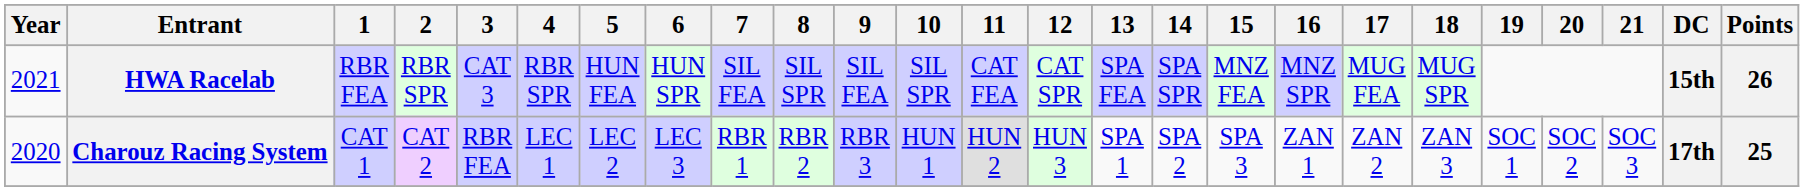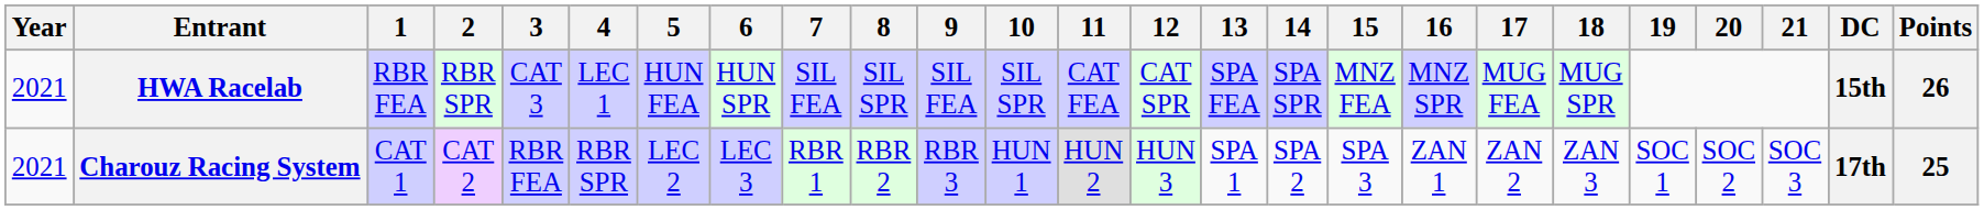 <table class="wikitable" style="text-align:center; font-size:85%">
 <tr>
 <th>Year</th>
 <th>Entrant</th>
 <th>1</th>
 <th>2</th>
 <th>3</th>
 <th>4</th>
 <th>5</th>
 <th>6</th>
 <th>7</th>
 <th>8</th>
 <th>9</th>
 <th>10</th>
 <th>11</th>
 <th>12</th>
 <th>13</th>
 <th>14</th>
 <th>15</th>
 <th>16</th>
 <th>17</th>
 <th>18</th>
 <th>19</th>
 <th>20</th>
 <th>21</th>
 <th>DC</th>
 <th>Points</th>
 </tr>
 <tr>
 <td><a href='#'>2021</a></td>
 <th nowrap><a href='#'>HWA Racelab</a></th>
 <td style="background:#CFCFFF;"><a href='#'>RBR<br>FEA</a><br></td>
 <td style="background:#DFFFDF;"><a href='#'>RBR<br>SPR</a><br></td>
 <td style="background:#CFCFFF;"><a href='#'>CAT<br>3</a><br></td>
-<td style="background:#CFCFFF;"><a href='#'>RBR<br>SPR</a><br></td>
+<td style="background:#CFCFFF;"><a href='#'>LEC<br>1</a><br></td>
 <td style="background:#CFCFFF;"><a href='#'>HUN<br>FEA</a><br></td>
 <td style="background:#DFFFDF;"><a href='#'>HUN<br>SPR</a><br></td>
 <td style="background:#CFCFFF;"><a href='#'>SIL<br>FEA</a><br></td>
 <td style="background:#CFCFFF;"><a href='#'>SIL<br>SPR</a><br></td>
 <td style="background:#CFCFFF;"><a href='#'>SIL<br>FEA</a><br></td>
 <td style="background:#CFCFFF;"><a href='#'>SIL<br>SPR</a><br></td>
 <td style="background:#CFCFFF;"><a href='#'>CAT<br>FEA</a><br></td>
 <td style="background:#DFFFDF;"><a href='#'>CAT<br>SPR</a><br></td>
 <td style="background:#CFCFFF;"><a href='#'>SPA<br>FEA</a><br></td>
 <td style="background:#CFCFFF;"><a href='#'>SPA<br>SPR</a><br></td>
 <td style="background:#DFFFDF;"><a href='#'>MNZ<br>FEA</a><br></td>
 <td style="background:#CFCFFF;"><a href='#'>MNZ<br>SPR</a><br> </td>
 <td style="background:#DFFFDF;"><a href='#'>MUG<br>FEA</a><br> </td>
 <td style="background:#DFFFDF;"><a href='#'>MUG<br>SPR</a><br> </td>
 <td colspan=3></td>
 <th>15th</th>
 <th>26</th>
 </tr>
 <tr>
-<td><a href='#'>2020</a></td>
+<td><a href='#'>2021</a></td>
 <th nowrap><a href='#'>Charouz Racing System</a></th>
 <td style="background:#CFCFFF;"><a href='#'>CAT<br>1</a><br></td>
 <td style="background:#EFCFFF;"><a href='#'>CAT<br>2</a><br></td>
 <td style="background:#CFCFFF;"><a href='#'>RBR<br>FEA</a><br></td>
-<td style="background:#CFCFFF;"><a href='#'>LEC<br>1</a><br></td>
+<td style="background:#CFCFFF;"><a href='#'>RBR<br>SPR</a><br></td>
 <td style="background:#CFCFFF;"><a href='#'>LEC<br>2</a><br></td>
 <td style="background:#CFCFFF;"><a href='#'>LEC<br>3</a><br></td>
 <td style="background:#DFFFDF;"><a href='#'>RBR<br>1</a><br></td>
 <td style="background:#DFFFDF;"><a href='#'>RBR<br>2</a><br></td>
 <td style="background:#CFCFFF;"><a href='#'>RBR<br>3</a><br></td>
 <td style="background:#CFCFFF;"><a href='#'>HUN<br>1</a><br></td>
 <td style="background:#DFDFDF;"><a href='#'>HUN<br>2</a><br></td>
 <td style="background:#DFFFDF;"><a href='#'>HUN<br>3</a><br></td>
 <td><a href='#'>SPA<br>1</a></td>
 <td><a href='#'>SPA<br>2</a></td>
 <td><a href='#'>SPA<br>3</a></td>
 <td><a href='#'>ZAN<br>1</a></td>
 <td><a href='#'>ZAN<br>2</a></td>
 <td><a href='#'>ZAN<br>3</a></td>
 <td><a href='#'>SOC<br>1</a></td>
 <td><a href='#'>SOC<br>2</a></td>
 <td><a href='#'>SOC<br>3</a></td>
 <th>17th</th>
 <th>25</th>
 </tr>
 </table>
